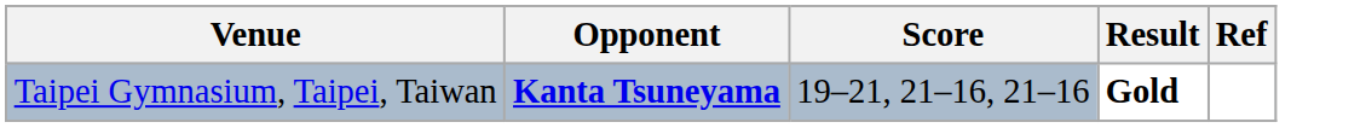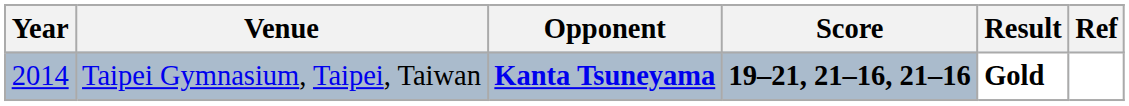 <table class="sortable wikitable" style="font-size: 90%;">
 <tr>
+<th>Year</th>
 <th>Venue</th>
 <th>Opponent</th>
 <th>Score</th>
 <th>Result</th>
 <th>Ref</th>
 </tr>
 <tr style="background:#AABBCC">
+<td align="center"><a href='#'>2014</a></td>
 <td align="left"><a href='#'>Taipei Gymnasium</a>, <a href='#'>Taipei</a>, Taiwan</td>
 <td align="left"><strong> <a href='#'>Kanta Tsuneyama</a></strong></td>
-<td align="left">19–21, 21–16, 21–16</td>
+<td align="left"><strong>19–21, 21–16, 21–16</strong></td>
 <td style="text-align:left; background:white"> <strong>Gold</strong></td>
 <td style="text-align:center; background:white"></td>
 </tr>
 </table>
